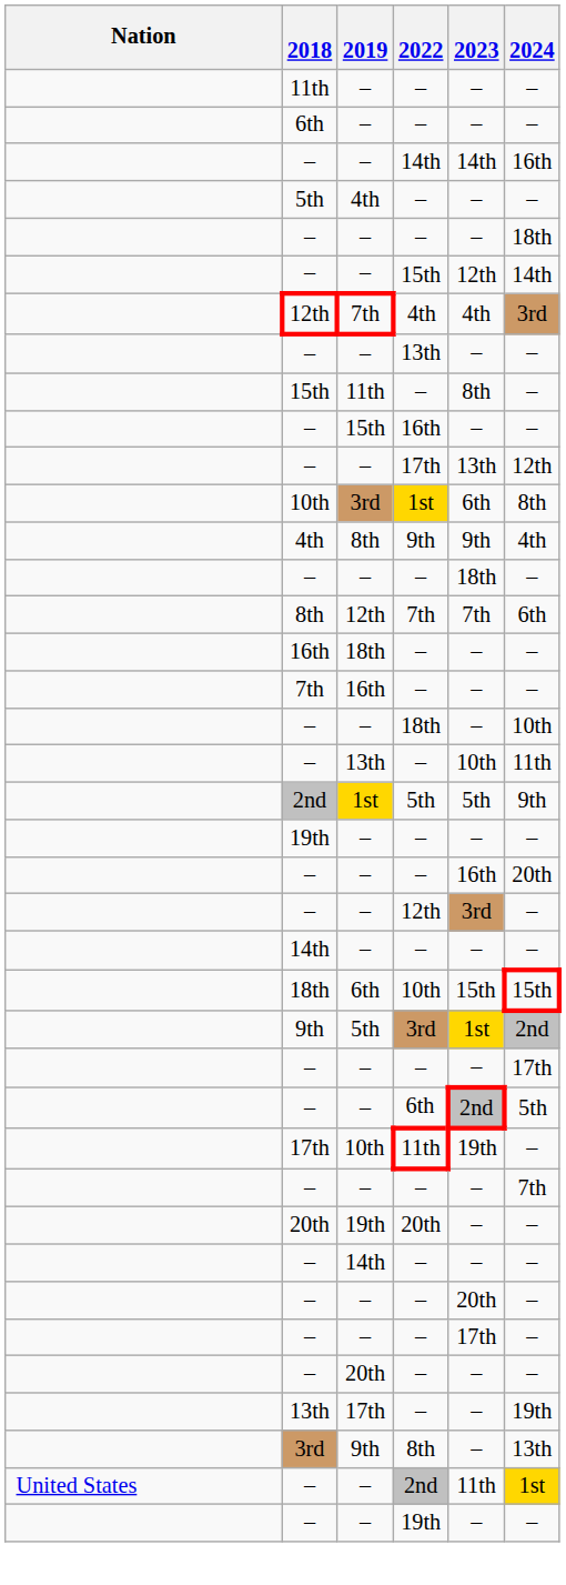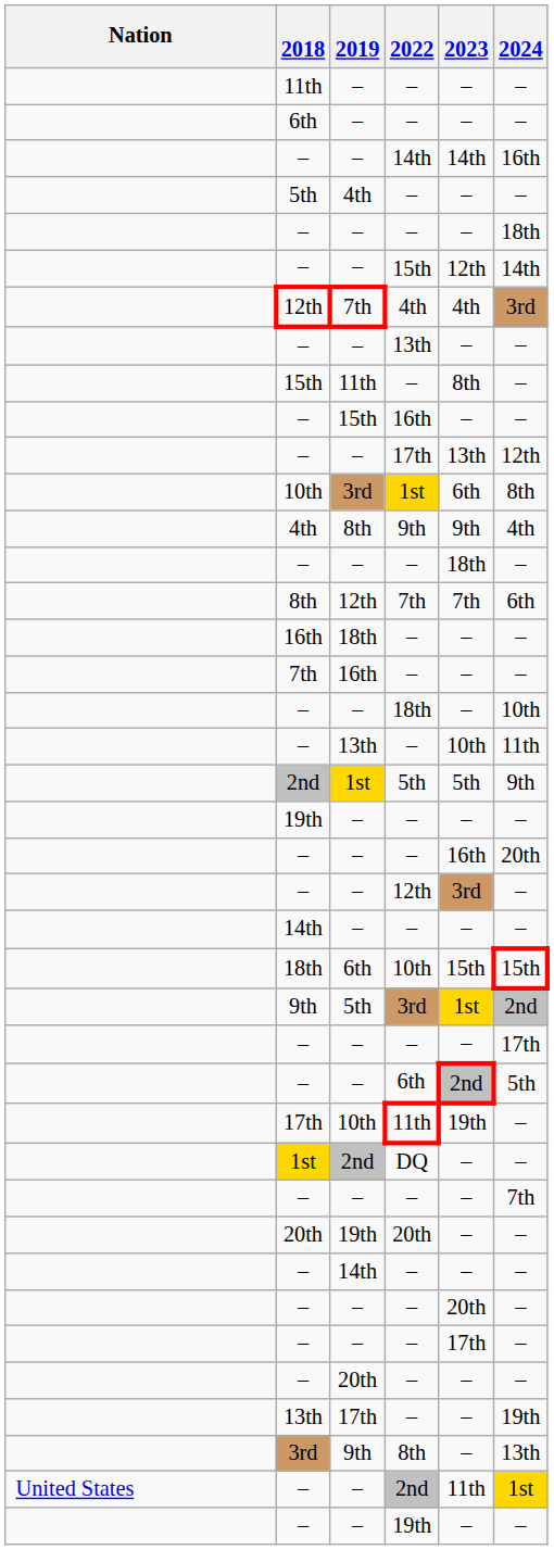 <table class="wikitable" style="text-align:center; font-size:90%;">
 <tr>
 <th width=170>Nation</th>
 <th><br><a href='#'>2018</a></th>
 <th><br><a href='#'>2019</a></th>
 <th><br><a href='#'>2022</a></th>
 <th><br><a href='#'>2023</a></th>
 <th><br><a href='#'>2024</a></th>
 </tr>
 <tr>
 <td align=left></td>
 <td>11th</td>
 <td>–</td>
 <td>–</td>
 <td>–</td>
 <td>–</td>
 </tr>
 <tr>
 <td align=left></td>
 <td>6th</td>
 <td>–</td>
 <td>–</td>
 <td>–</td>
 <td>–</td>
 </tr>
 <tr>
 <td align=left></td>
 <td>–</td>
 <td>–</td>
 <td>14th</td>
 <td>14th</td>
 <td>16th</td>
 </tr>
 <tr>
 <td align=left></td>
 <td>5th</td>
 <td>4th</td>
 <td>–</td>
 <td>–</td>
 <td>–</td>
 </tr>
 <tr>
 <td align=left></td>
 <td>–</td>
 <td>–</td>
 <td>–</td>
 <td>–</td>
 <td>18th</td>
 </tr>
 <tr>
 <td align=left></td>
 <td>–</td>
 <td>–</td>
 <td>15th</td>
 <td>12th</td>
 <td>14th</td>
 </tr>
 <tr>
 <td align=left></td>
 <td style="border: 3px solid red">12th</td>
 <td style="border: 3px solid red">7th</td>
 <td>4th</td>
 <td>4th</td>
 <td bgcolor=#cc9966>3rd</td>
 </tr>
 <tr>
 <td align=left></td>
 <td>–</td>
 <td>–</td>
 <td>13th</td>
 <td>–</td>
 <td>–</td>
 </tr>
 <tr>
 <td align=left></td>
 <td>15th</td>
 <td>11th</td>
 <td>–</td>
 <td>8th</td>
 <td>–</td>
 </tr>
 <tr>
 <td align=left></td>
 <td>–</td>
 <td>15th</td>
 <td>16th</td>
 <td>–</td>
 <td>–</td>
 </tr>
 <tr>
 <td align=left></td>
 <td>–</td>
 <td>–</td>
 <td>17th</td>
 <td>13th</td>
 <td>12th</td>
 </tr>
 <tr>
 <td align=left></td>
 <td>10th</td>
 <td bgcolor=#cc9966>3rd</td>
 <td bgcolor=gold>1st</td>
 <td>6th</td>
 <td>8th</td>
 </tr>
 <tr>
 <td align=left></td>
 <td>4th</td>
 <td>8th</td>
 <td>9th</td>
 <td>9th</td>
 <td>4th</td>
 </tr>
 <tr>
 <td align=left></td>
 <td>–</td>
 <td>–</td>
 <td>–</td>
 <td>18th</td>
 <td>–</td>
 </tr>
 <tr>
 <td align=left></td>
 <td>8th</td>
 <td>12th</td>
 <td>7th</td>
 <td>7th</td>
 <td>6th</td>
 </tr>
 <tr>
 <td align=left></td>
 <td>16th</td>
 <td>18th</td>
 <td>–</td>
 <td>–</td>
 <td>–</td>
 </tr>
 <tr>
 <td align=left></td>
 <td>7th</td>
 <td>16th</td>
 <td>–</td>
 <td>–</td>
 <td>–</td>
 </tr>
 <tr>
 <td align=left></td>
 <td>–</td>
 <td>–</td>
 <td>18th</td>
 <td>–</td>
 <td>10th</td>
 </tr>
 <tr>
 <td align=left></td>
 <td>–</td>
 <td>13th</td>
 <td>–</td>
 <td>10th</td>
 <td>11th</td>
 </tr>
 <tr>
 <td align=left></td>
 <td bgcolor=silver>2nd</td>
 <td bgcolor=gold>1st</td>
 <td>5th</td>
 <td>5th</td>
 <td>9th</td>
 </tr>
 <tr>
 <td align=left></td>
 <td>19th</td>
 <td>–</td>
 <td>–</td>
 <td>–</td>
 <td>–</td>
 </tr>
 <tr>
 <td align=left></td>
 <td>–</td>
 <td>–</td>
 <td>–</td>
 <td>16th</td>
 <td>20th</td>
 </tr>
 <tr>
 <td align=left></td>
 <td>–</td>
 <td>–</td>
 <td>12th</td>
 <td bgcolor=#cc9966>3rd</td>
 <td>–</td>
 </tr>
 <tr>
 <td align=left></td>
 <td>14th</td>
 <td>–</td>
 <td>–</td>
 <td>–</td>
 <td>–</td>
 </tr>
 <tr>
 <td align=left></td>
 <td>18th</td>
 <td>6th</td>
 <td>10th</td>
 <td>15th</td>
 <td style="border: 3px solid red">15th</td>
 </tr>
 <tr>
 <td align=left></td>
 <td>9th</td>
 <td>5th</td>
 <td bgcolor=#cc9966>3rd</td>
 <td bgcolor=gold>1st</td>
 <td bgcolor=silver>2nd</td>
 </tr>
 <tr>
 <td align=left></td>
 <td>–</td>
 <td>–</td>
 <td>–</td>
 <td>–</td>
 <td>17th</td>
 </tr>
 <tr>
 <td align=left></td>
 <td>–</td>
 <td>–</td>
 <td>6th</td>
 <td style="border: 3px solid red" bgcolor=silver>2nd</td>
 <td>5th</td>
 </tr>
 <tr>
 <td align=left></td>
 <td>17th</td>
 <td>10th</td>
 <td style="border: 3px solid red">11th</td>
 <td>19th</td>
 <td>–</td>
 </tr>
 <tr>
 <td align=left></td>
+<td bgcolor=gold>1st</td>
+<td bgcolor=silver>2nd</td>
+<td>DQ</td>
+<td>–</td>
+<td>–</td>
+</tr>
+<tr>
+<td align=left></td>
 <td>–</td>
 <td>–</td>
 <td>–</td>
 <td>–</td>
 <td>7th</td>
 </tr>
 <tr>
 <td align=left></td>
 <td>20th</td>
 <td>19th</td>
 <td>20th</td>
 <td>–</td>
 <td>–</td>
 </tr>
 <tr>
 <td align=left></td>
 <td>–</td>
 <td>14th</td>
 <td>–</td>
 <td>–</td>
 <td>–</td>
 </tr>
 <tr>
 <td align=left></td>
 <td>–</td>
 <td>–</td>
 <td>–</td>
 <td>20th</td>
 <td>–</td>
 </tr>
 <tr>
 <td align=left></td>
 <td>–</td>
 <td>–</td>
 <td>–</td>
 <td>17th</td>
 <td>–</td>
 </tr>
 <tr>
 <td align=left></td>
 <td>–</td>
 <td>20th</td>
 <td>–</td>
 <td>–</td>
 <td>–</td>
 </tr>
 <tr>
 <td align=left></td>
 <td>13th</td>
 <td>17th</td>
 <td>–</td>
 <td>–</td>
 <td>19th</td>
 </tr>
 <tr>
 <td align=left></td>
 <td bgcolor=#cc9966>3rd</td>
 <td>9th</td>
 <td>8th</td>
 <td>–</td>
 <td>13th</td>
 </tr>
 <tr>
 <td align=left> <a href='#'>United States</a></td>
 <td>–</td>
 <td>–</td>
 <td bgcolor=silver>2nd</td>
 <td>11th</td>
 <td bgcolor=gold>1st</td>
 </tr>
 <tr>
 <td align=left></td>
 <td>–</td>
 <td>–</td>
 <td>19th</td>
 <td>–</td>
 <td>–</td>
 </tr>
 </table>
